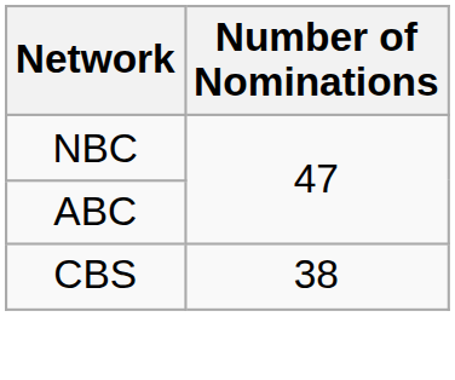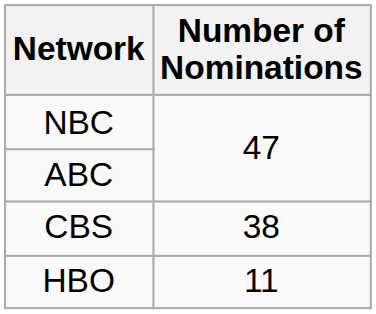 <table class="wikitable">
 <tr>
 <th>Network</th>
 <th>Number of<br>Nominations</th>
 </tr>
 <tr style="text-align:center">
 <td>NBC</td>
 <td rowspan="2">47</td>
 </tr>
 <tr style="text-align:center">
 <td>ABC</td>
 </tr>
 <tr style="text-align:center">
 <td>CBS</td>
 <td>38</td>
 </tr>
+<tr style="text-align:center">
+<td>HBO</td>
+<td>11</td>
+</tr>
 </table>
